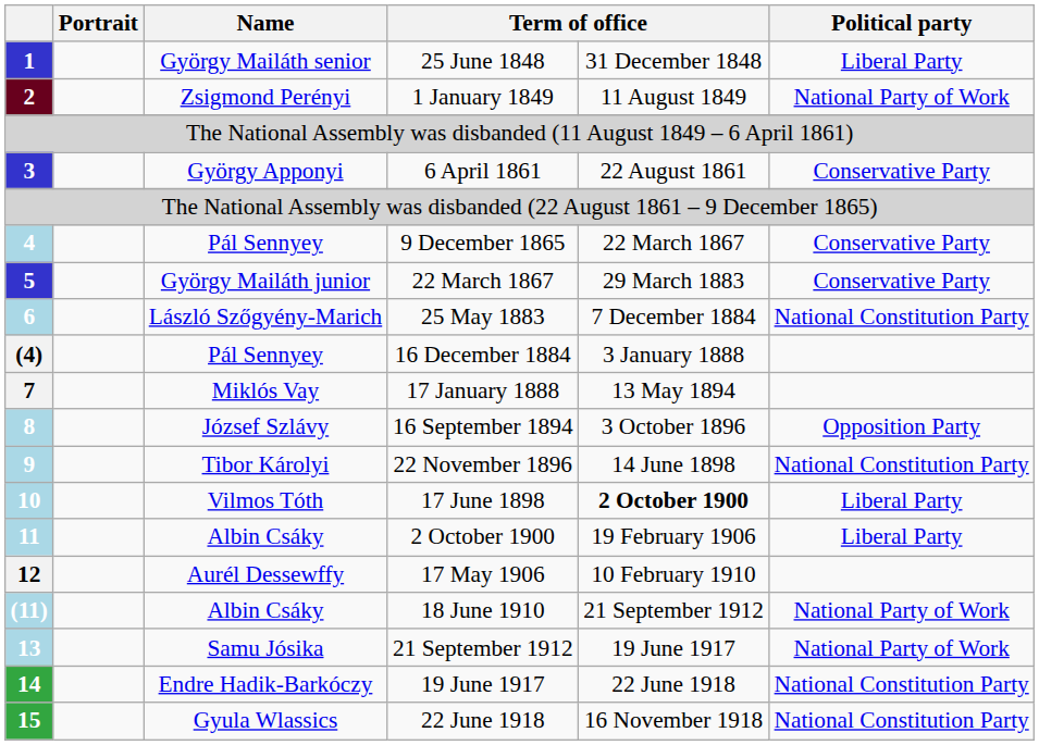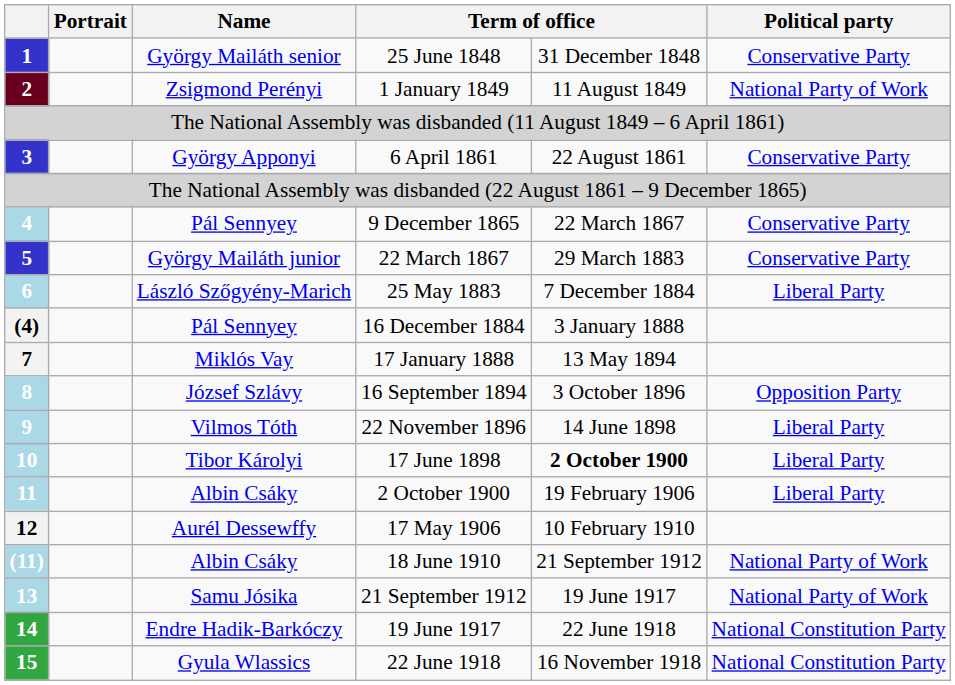 <table class="wikitable" style="text-align:center">
 <tr>
 <th></th>
 <th>Portrait</th>
 <th>Name<br></th>
 <th colspan=2>Term of office</th>
 <th>Political party</th>
 </tr>
 <tr>
 <th style="background-color:#3333CC; color:white">1</th>
 <td></td>
 <td><a href='#'>György Mailáth senior</a><br></td>
 <td>25 June 1848</td>
 <td>31 December 1848</td>
-<td><a href='#'>Liberal Party</a></td>
+<td><a href='#'>Conservative Party</a></td>
 </tr>
 <tr>
 <th style="background-color:#68001D; color:white">2</th>
 <td></td>
 <td><a href='#'>Zsigmond Perényi</a><br></td>
 <td>1 January 1849</td>
 <td>11 August 1849</td>
 <td><a href='#'>National Party of Work</a></td>
 </tr>
 <tr>
 </tr>
 <tr style="background-color: lightgrey;">
 <td colspan="6">The National Assembly was disbanded (11 August 1849 – 6 April 1861)</td>
 </tr>
 <tr>
 <th style="background-color:#3333CC; color:white">3</th>
 <td></td>
 <td><a href='#'>György Apponyi</a><br></td>
 <td>6 April 1861</td>
 <td>22 August 1861</td>
 <td><a href='#'>Conservative Party</a></td>
 </tr>
 <tr>
 </tr>
 <tr style="background-color: lightgrey;">
 <td colspan="6">The National Assembly was disbanded (22 August 1861 – 9 December 1865)</td>
 </tr>
 <tr>
 <th style="background-color:#AAD8E6; color:white">4</th>
 <td></td>
 <td><a href='#'>Pál Sennyey</a><br></td>
 <td>9 December 1865</td>
 <td>22 March 1867</td>
 <td><a href='#'>Conservative Party</a></td>
 </tr>
 <tr>
 <th style="background-color:#3333CC; color:white">5</th>
 <td></td>
 <td><a href='#'>György Mailáth junior</a><br></td>
 <td>22 March 1867</td>
 <td>29 March 1883</td>
 <td><a href='#'>Conservative Party</a></td>
 </tr>
 <tr>
 <th style="background-color:#AAD8E6; color:white">6</th>
 <td></td>
 <td><a href='#'>László Szőgyény-Marich</a><br></td>
 <td>25 May 1883</td>
 <td>7 December 1884</td>
-<td><a href='#'>National Constitution Party</a></td>
+<td><a href='#'>Liberal Party</a></td>
 </tr>
 <tr>
 <th style="background-color:; color:">(4)</th>
 <td></td>
 <td><a href='#'>Pál Sennyey</a><br></td>
 <td>16 December 1884</td>
 <td>3 January 1888</td>
 <td></td>
 </tr>
 <tr>
 <th style="background-color:; color:">7</th>
 <td></td>
 <td><a href='#'>Miklós Vay</a><br></td>
 <td>17 January 1888</td>
 <td>13 May 1894</td>
 <td></td>
 </tr>
 <tr>
 <th style="background-color:#AAD8E6; color:white">8</th>
 <td></td>
 <td><a href='#'>József Szlávy</a><br></td>
 <td>16 September 1894</td>
 <td>3 October 1896</td>
 <td><a href='#'>Opposition Party</a></td>
 </tr>
 <tr>
 <th style="background-color:#AAD8E6; color:white">9</th>
 <td></td>
-<td><a href='#'>Tibor Károlyi</a><br></td>
+<td><a href='#'>Vilmos Tóth</a><br></td>
 <td>22 November 1896</td>
 <td>14 June 1898</td>
-<td><a href='#'>National Constitution Party</a></td>
+<td><a href='#'>Liberal Party</a></td>
 </tr>
 <tr>
 <th style="background-color:#AAD8E6; color:white">10</th>
 <td></td>
-<td><a href='#'>Vilmos Tóth</a><br></td>
+<td><a href='#'>Tibor Károlyi</a><br></td>
 <td>17 June 1898</td>
 <td><strong>2 October 1900</strong></td>
 <td><a href='#'>Liberal Party</a></td>
 </tr>
 <tr>
 <th style="background-color:#AAD8E6; color:white">11</th>
 <td></td>
 <td><a href='#'>Albin Csáky</a><br></td>
 <td>2 October 1900</td>
 <td>19 February 1906</td>
 <td><a href='#'>Liberal Party</a></td>
 </tr>
 <tr>
 <th style="background-color:; color:">12</th>
 <td></td>
 <td><a href='#'>Aurél Dessewffy</a><br></td>
 <td>17 May 1906</td>
 <td>10 February 1910</td>
 <td></td>
 </tr>
 <tr>
 <th style="background-color:#AAD8E6; color:white">(11)</th>
 <td></td>
 <td><a href='#'>Albin Csáky</a><br></td>
 <td>18 June 1910</td>
 <td>21 September 1912</td>
 <td><a href='#'>National Party of Work</a></td>
 </tr>
 <tr>
 <th style="background-color:#AAD8E6; color:white">13</th>
 <td></td>
 <td><a href='#'>Samu Jósika</a><br></td>
 <td>21 September 1912</td>
 <td>19 June 1917</td>
 <td><a href='#'>National Party of Work</a></td>
 </tr>
 <tr>
 <th style="background-color:#32A640; color:white">14</th>
 <td></td>
 <td><a href='#'>Endre Hadik-Barkóczy</a><br></td>
 <td>19 June 1917</td>
 <td>22 June 1918</td>
 <td><a href='#'>National Constitution Party</a></td>
 </tr>
 <tr>
 <th style="background-color:#32A640; color:white">15</th>
 <td></td>
 <td><a href='#'>Gyula Wlassics</a><br></td>
 <td>22 June 1918</td>
 <td>16 November 1918</td>
 <td><a href='#'>National Constitution Party</a></td>
 </tr>
 </table>
